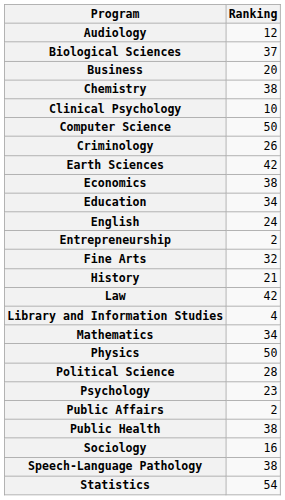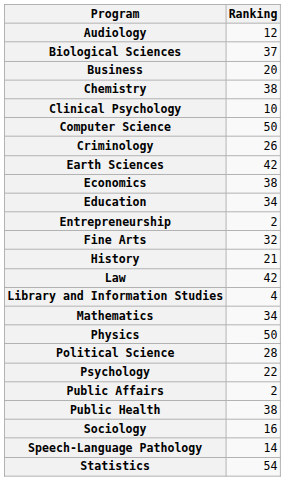 <table class="wikitable floatright sortable plainrowheaders collapsible collapsed" style="text-align:right; margin-right:1em;">
 <tr>
 <th scope="col">Program</th>
 <th scope="col">Ranking</th>
 </tr>
 <tr>
 <th scope="row">Audiology</th>
 <td>12</td>
 </tr>
 <tr>
 <th scope="row">Biological Sciences</th>
 <td>37</td>
 </tr>
 <tr>
 <th scope="row">Business</th>
 <td>20</td>
 </tr>
 <tr>
 <th scope="row">Chemistry</th>
 <td>38</td>
 </tr>
 <tr>
 <th scope="row">Clinical Psychology</th>
 <td>10</td>
 </tr>
 <tr>
 <th scope="row">Computer Science</th>
 <td>50</td>
 </tr>
 <tr>
 <th scope="row">Criminology</th>
 <td>26</td>
 </tr>
 <tr>
 <th scope="row">Earth Sciences</th>
 <td>42</td>
 </tr>
 <tr>
 <th scope="row">Economics</th>
 <td>38</td>
 </tr>
 <tr>
 <th scope="row">Education</th>
 <td>34</td>
 </tr>
 <tr>
-<th scope="row">English</th>
-<td>24</td>
-</tr>
-<tr>
 <th scope="row">Entrepreneurship</th>
 <td>2</td>
 </tr>
 <tr>
 <th scope="row">Fine Arts</th>
 <td>32</td>
 </tr>
 <tr>
 <th scope="row">History</th>
 <td>21</td>
 </tr>
 <tr>
 <th scope="row">Law</th>
 <td>42</td>
 </tr>
 <tr>
 <th scope="row">Library and Information Studies</th>
 <td>4</td>
 </tr>
 <tr>
 <th scope="row">Mathematics</th>
 <td>34</td>
 </tr>
 <tr>
 <th scope="row">Physics</th>
 <td>50</td>
 </tr>
 <tr>
 <th scope="row">Political Science</th>
 <td>28</td>
 </tr>
 <tr>
 <th scope="row">Psychology</th>
-<td>23</td>
+<td>22</td>
 </tr>
 <tr>
 <th scope="row">Public Affairs</th>
 <td>2</td>
 </tr>
 <tr>
 <th scope="row">Public Health</th>
 <td>38</td>
 </tr>
 <tr>
 <th scope="row">Sociology</th>
 <td>16</td>
 </tr>
 <tr>
 <th scope="row">Speech-Language Pathology</th>
-<td>38</td>
+<td>14</td>
 </tr>
 <tr>
 <th scope="row">Statistics</th>
 <td>54</td>
 </tr>
 </table>
